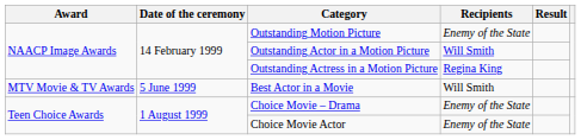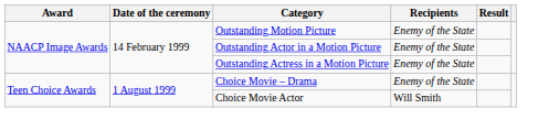 <table class="wikitable plainrowheaders sortable">
 <tr>
 <th scope="col">Award</th>
 <th scope="col">Date of the ceremony</th>
 <th scope="col">Category</th>
 <th scope="col">Recipients</th>
 <th scope="col">Result</th>
 <th class="unsortable" scope="col"></th>
 </tr>
 <tr>
 <td rowspan="3" scope="row"><a href='#'>NAACP Image Awards</a></td>
 <td rowspan="3">14 February 1999</td>
 <td><a href='#'>Outstanding Motion Picture</a></td>
 <td><em>Enemy of the State</em></td>
 <td></td>
 <td rowspan="3"></td>
 </tr>
 <tr>
 <td><a href='#'>Outstanding Actor in a Motion Picture</a></td>
-<td><a href='#'>Will Smith</a></td>
+<td><em>Enemy of the State</em></td>
 <td></td>
 </tr>
 <tr>
 <td><a href='#'>Outstanding Actress in a Motion Picture</a></td>
-<td><a href='#'>Regina King</a></td>
-<td></td>
-</tr>
-<tr>
-<td><a href='#'>MTV Movie & TV Awards</a></td>
-<td><a href='#'>5 June 1999</a></td>
-<td><a href='#'>Best Actor in a Movie</a></td>
-<td>Will Smith</td>
-<td></td>
+<td><em>Enemy of the State</em></td>
 <td></td>
 </tr>
 <tr>
 <td rowspan="2"><a href='#'>Teen Choice Awards</a></td>
 <td rowspan="2"><a href='#'>1 August 1999</a></td>
 <td><a href='#'>Choice Movie – Drama</a></td>
 <td><em>Enemy of the State</em></td>
 <td></td>
 <td rowspan="2"></td>
 </tr>
 <tr>
 <td>Choice Movie Actor</td>
-<td><em>Enemy of the State</em></td>
+<td>Will Smith</td>
 <td></td>
 </tr>
 </table>
